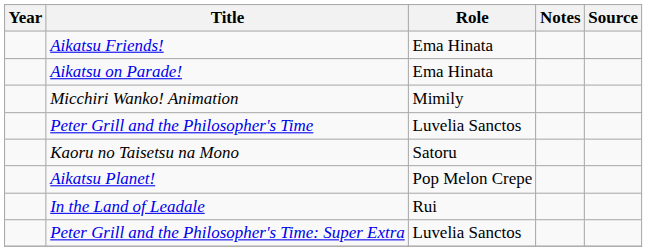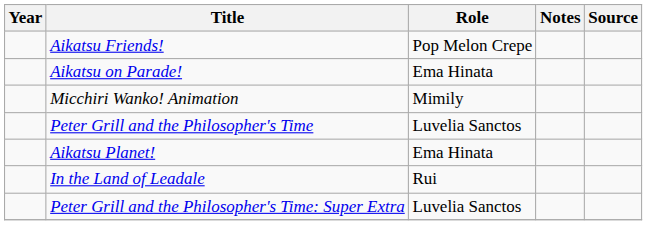 <table class="wikitable sortable plainrowheaders">
 <tr>
 <th>Year</th>
 <th>Title</th>
 <th>Role</th>
 <th class="unsortable">Notes</th>
 <th class="unsortable">Source</th>
 </tr>
 <tr>
 <td></td>
 <td><em><a href='#'>Aikatsu Friends!</a></em></td>
-<td>Ema Hinata</td>
+<td>Pop Melon Crepe</td>
 <td></td>
 <td></td>
 </tr>
 <tr>
 <td></td>
 <td><em><a href='#'>Aikatsu on Parade!</a></em></td>
 <td>Ema Hinata</td>
 <td></td>
 <td></td>
 </tr>
 <tr>
 <td></td>
 <td><em>Micchiri Wanko! Animation</em></td>
 <td>Mimily</td>
 <td></td>
 <td></td>
 </tr>
 <tr>
 <td></td>
 <td><em><a href='#'>Peter Grill and the Philosopher's Time</a></em></td>
 <td>Luvelia Sanctos</td>
 <td></td>
 <td></td>
 </tr>
 <tr>
 <td></td>
-<td><em>Kaoru no Taisetsu na Mono</em></td>
-<td>Satoru</td>
-<td></td>
-<td></td>
-</tr>
-<tr>
-<td></td>
 <td><em><a href='#'>Aikatsu Planet!</a></em></td>
-<td>Pop Melon Crepe</td>
+<td>Ema Hinata</td>
 <td></td>
 <td></td>
 </tr>
 <tr>
 <td></td>
 <td><em><a href='#'>In the Land of Leadale</a></em></td>
 <td>Rui</td>
 <td></td>
 <td></td>
 </tr>
 <tr>
 <td></td>
 <td><em><a href='#'>Peter Grill and the Philosopher's Time: Super Extra</a></em></td>
 <td>Luvelia Sanctos</td>
 <td></td>
 <td></td>
 </tr>
 <tr>
 </tr>
 </table>
